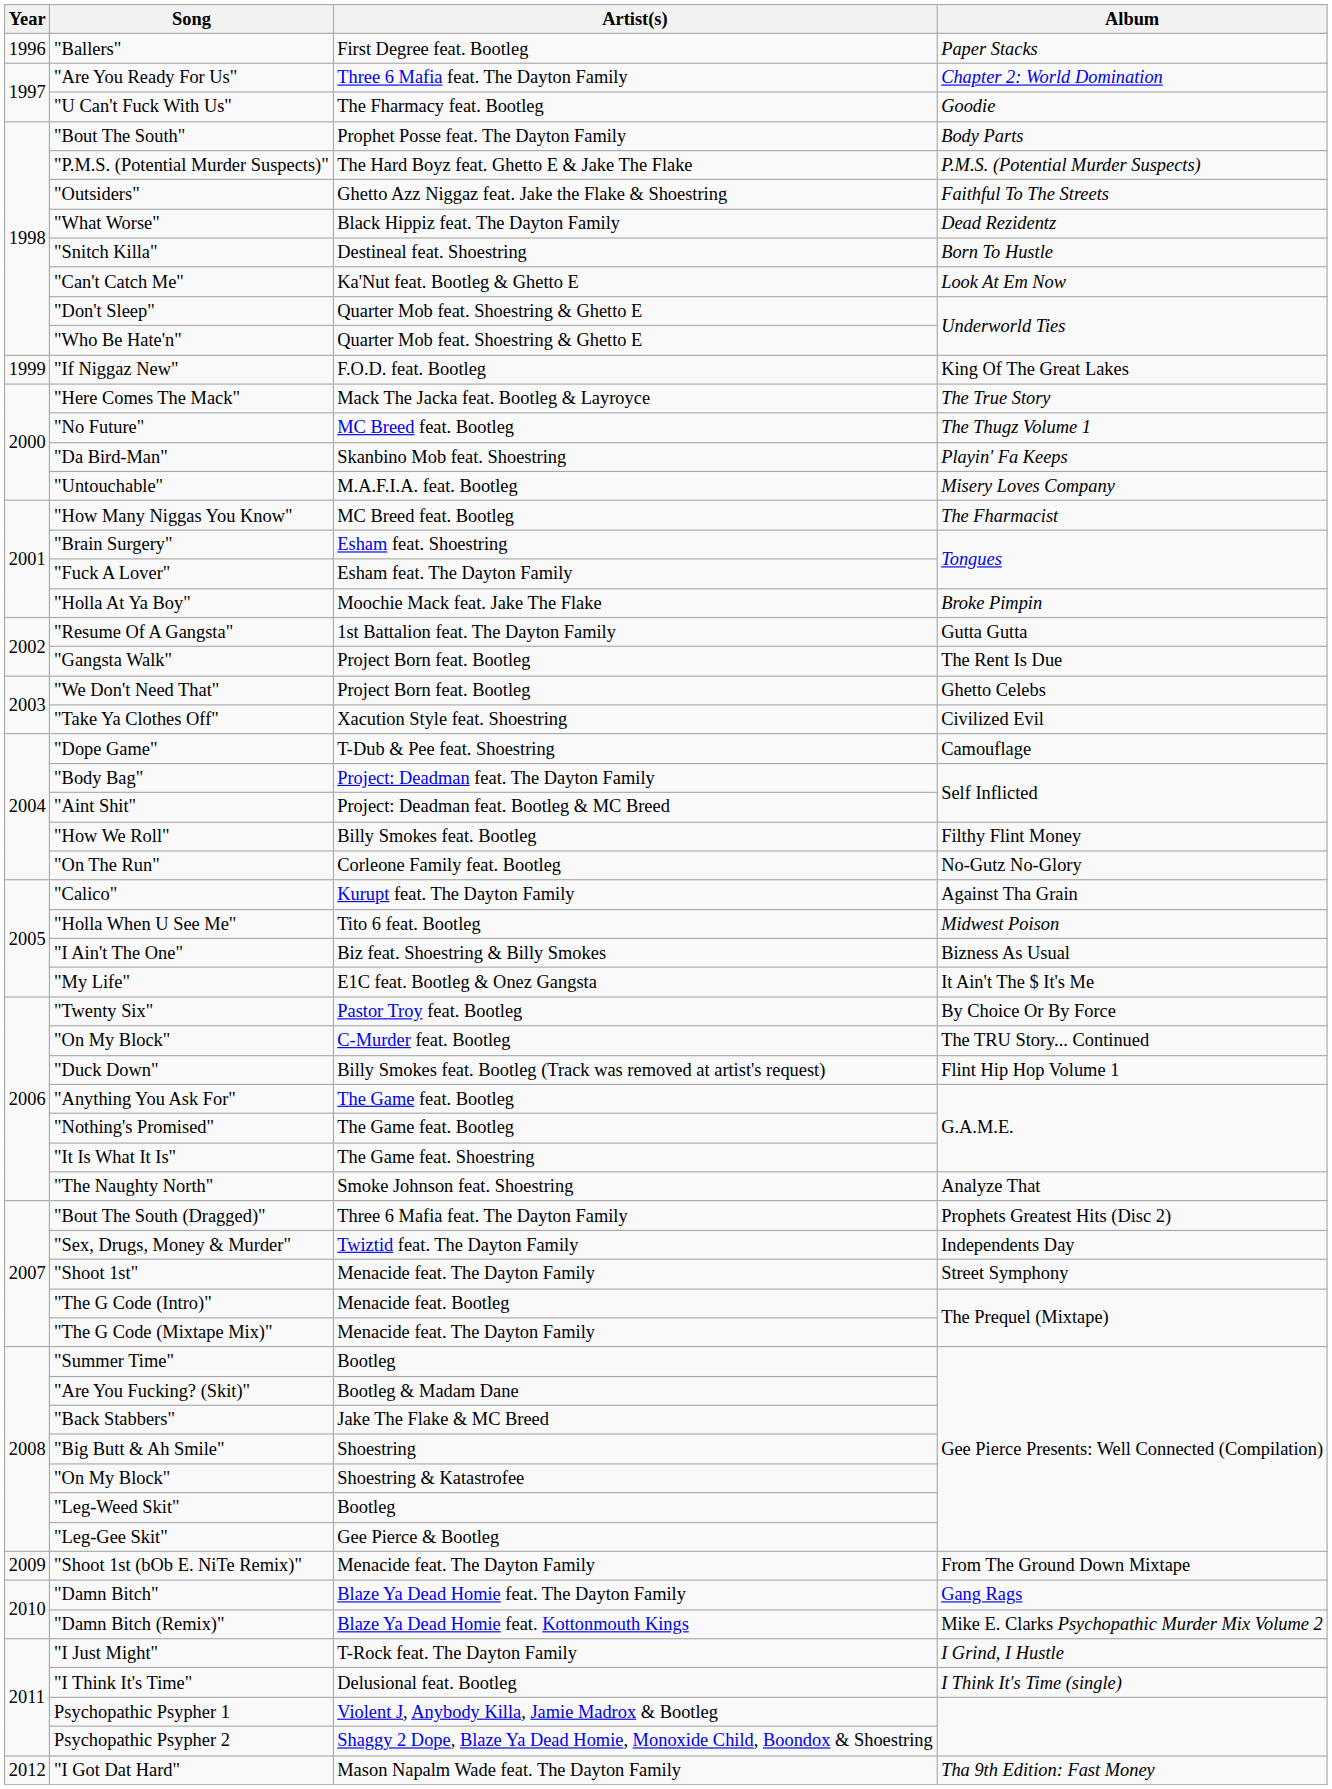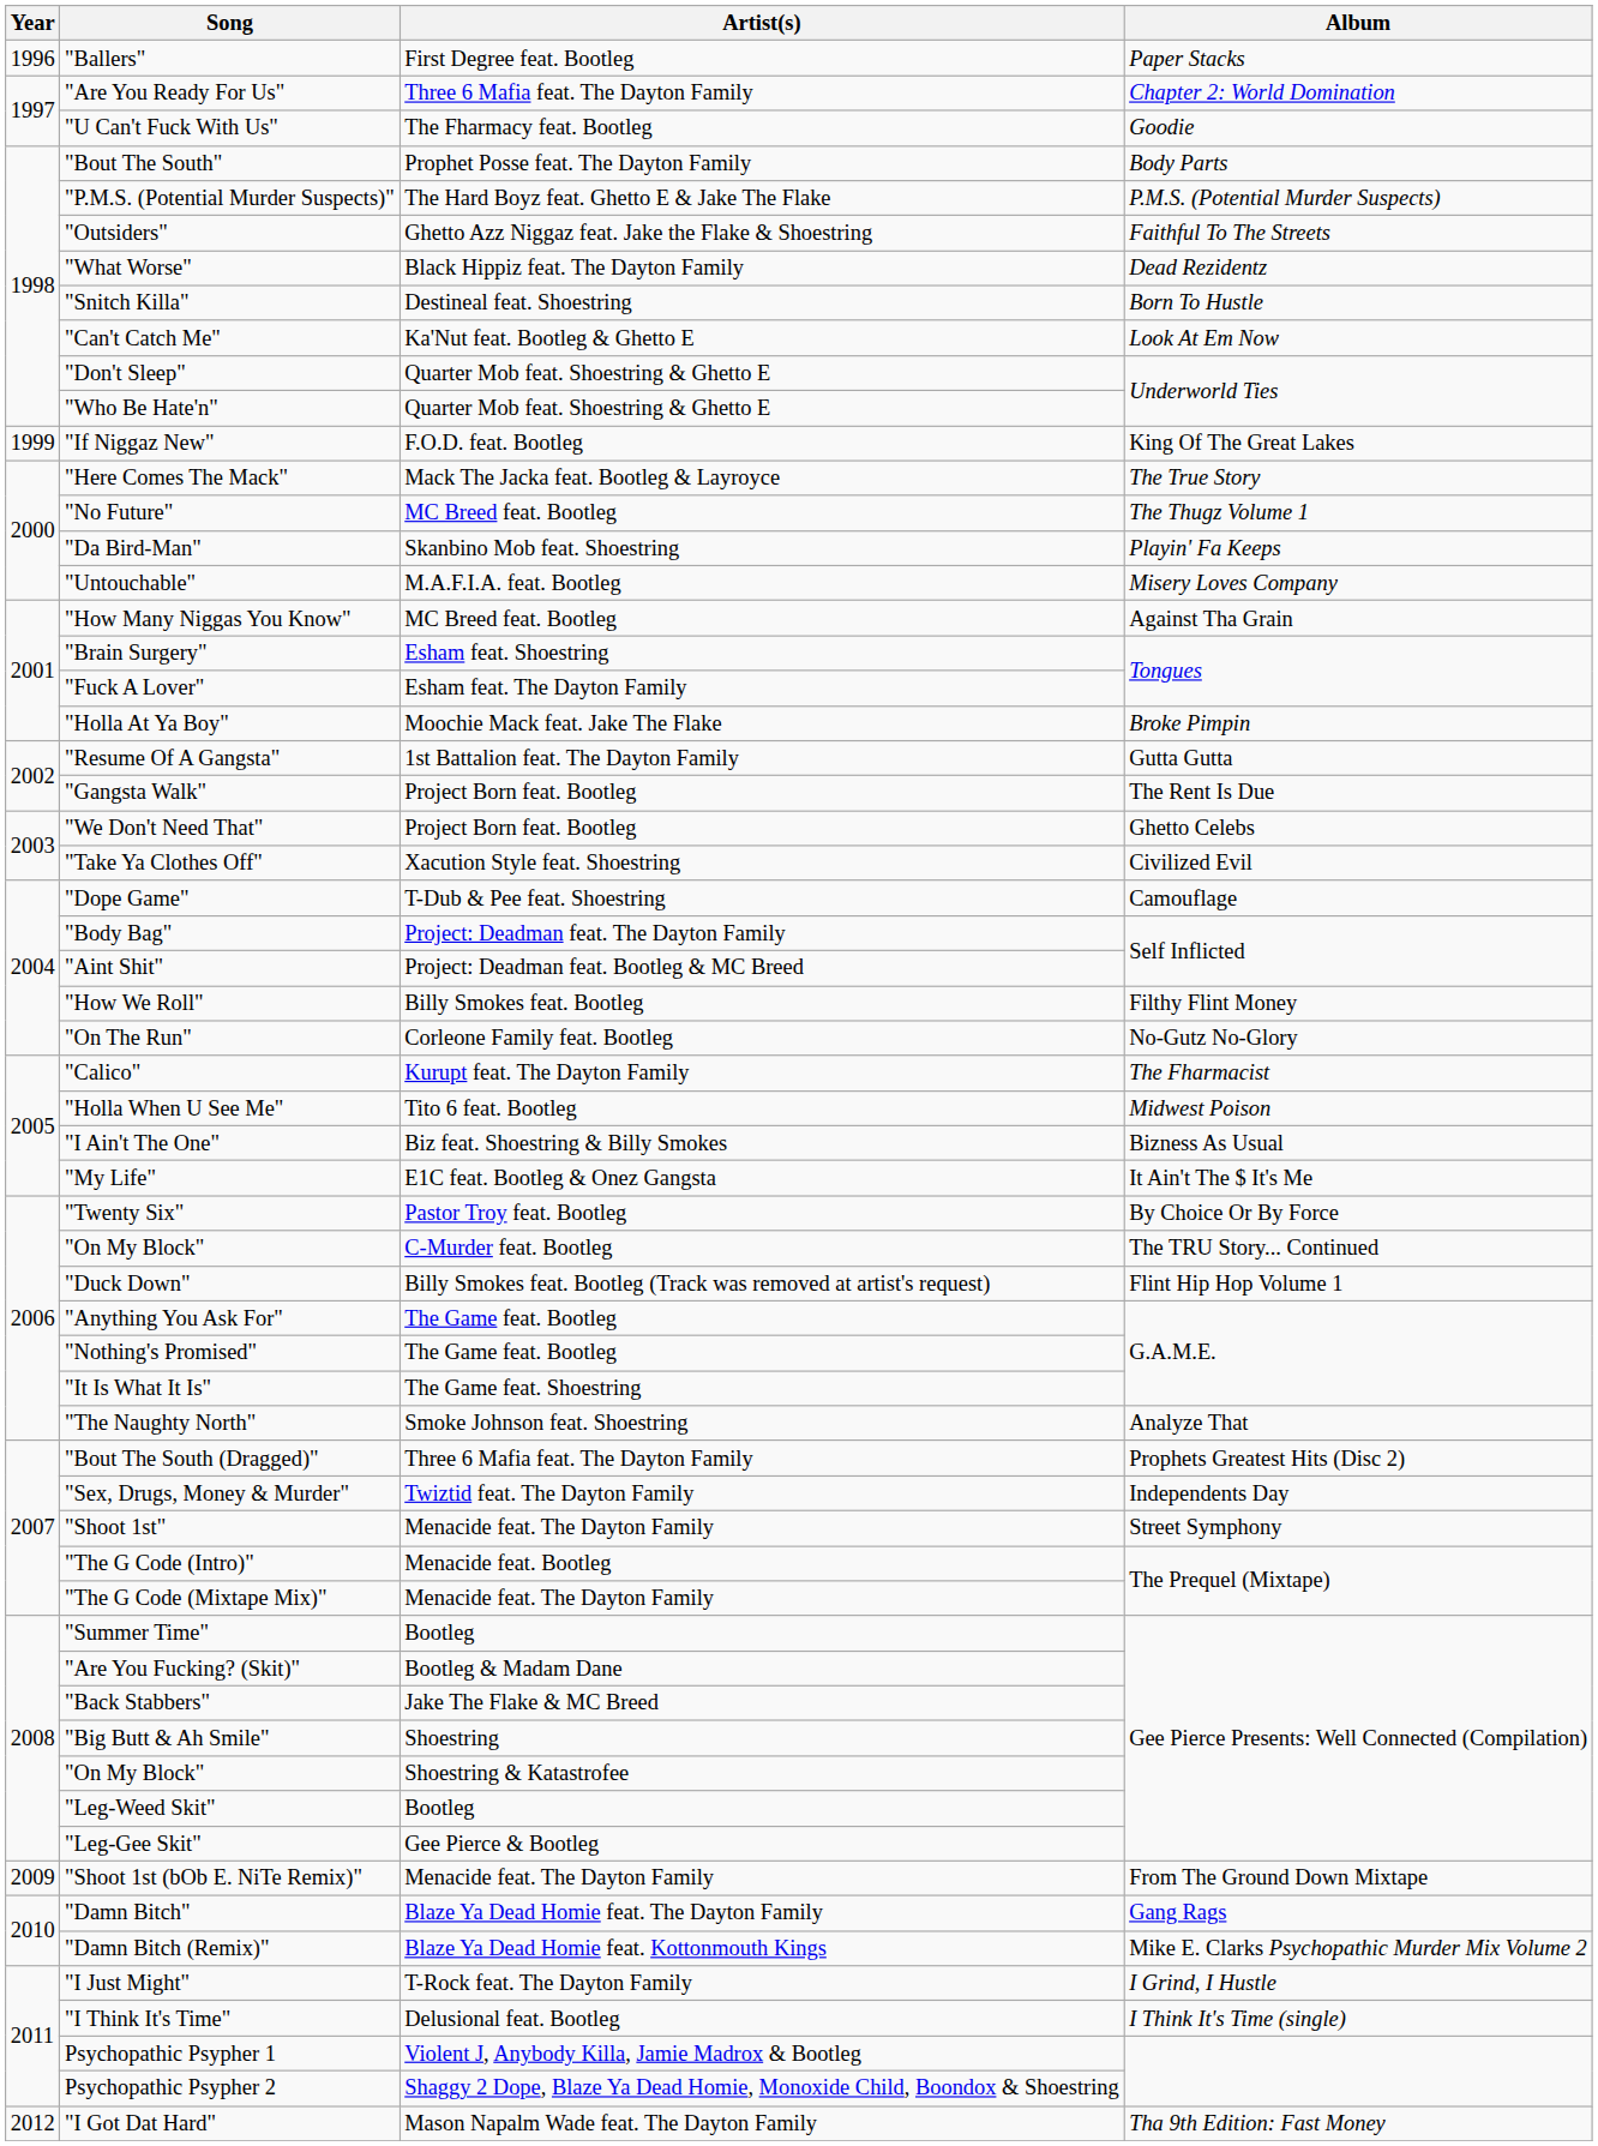 <table class="wikitable">
 <tr>
 <th>Year</th>
 <th>Song</th>
 <th>Artist(s)</th>
 <th>Album</th>
 </tr>
 <tr>
 <td rowspan="1">1996</td>
 <td align="left">"Ballers"</td>
 <td align="left">First Degree feat. Bootleg</td>
 <td align="left"><em>Paper Stacks</em></td>
 </tr>
 <tr>
 <td rowspan="2">1997</td>
 <td align="left">"Are You Ready For Us"</td>
 <td align="left"><a href='#'>Three 6 Mafia</a> feat. The Dayton Family</td>
 <td align="left"><em><a href='#'>Chapter 2: World Domination</a></em></td>
 </tr>
 <tr>
 <td align="left">"U Can't Fuck With Us"</td>
 <td align="left">The Fharmacy feat. Bootleg</td>
 <td align="left"><em>Goodie</em></td>
 </tr>
 <tr>
 <td rowspan="8">1998</td>
 <td align="left">"Bout The South"</td>
 <td align="left">Prophet Posse feat. The Dayton Family</td>
 <td align="left"><em>Body Parts</em></td>
 </tr>
 <tr>
 <td align="left">"P.M.S. (Potential Murder Suspects)"</td>
 <td align="left">The Hard Boyz feat. Ghetto E & Jake The Flake</td>
 <td align="left"><em>P.M.S. (Potential Murder Suspects)</em></td>
 </tr>
 <tr>
 <td align="left">"Outsiders"</td>
 <td align="left">Ghetto Azz Niggaz feat. Jake the Flake & Shoestring</td>
 <td align="left"><em>Faithful To The Streets</em></td>
 </tr>
 <tr>
 <td align="left">"What Worse"</td>
 <td align="left">Black Hippiz feat. The Dayton Family</td>
 <td align="left"><em>Dead Rezidentz</em></td>
 </tr>
 <tr>
 <td align="left">"Snitch Killa"</td>
 <td align="left">Destineal feat. Shoestring</td>
 <td align="left"><em>Born To Hustle</em></td>
 </tr>
 <tr>
 <td align="left">"Can't Catch Me"</td>
 <td align="left">Ka'Nut feat. Bootleg & Ghetto E</td>
 <td align="left"><em>Look At Em Now</em></td>
 </tr>
 <tr>
 <td align="left">"Don't Sleep"</td>
 <td align="left">Quarter Mob feat. Shoestring & Ghetto E</td>
 <td rowspan="2"><em>Underworld Ties</em></td>
 </tr>
 <tr>
 <td align="left">"Who Be Hate'n"</td>
 <td align="left">Quarter Mob feat. Shoestring & Ghetto E</td>
 </tr>
 <tr>
 <td rowspan="1">1999</td>
 <td align="left">"If Niggaz New"</td>
 <td align="left">F.O.D. feat. Bootleg</td>
 <td align="left"></em>King Of The Great Lakes<em></td>
 </tr>
 <tr>
 <td rowspan="4">2000</td>
 <td align="left">"Here Comes The Mack"</td>
 <td align="left">Mack The Jacka feat. Bootleg & Layroyce</td>
 <td align="left"><em>The True Story</em></td>
 </tr>
 <tr>
 <td align="left">"No Future"</td>
 <td align="left"><a href='#'>MC Breed</a> feat. Bootleg</td>
 <td align="left"><em>The Thugz Volume 1</em></td>
 </tr>
 <tr>
 <td align="left">"Da Bird-Man"</td>
 <td align="left">Skanbino Mob feat. Shoestring</td>
 <td align="left"><em>Playin' Fa Keeps</em></td>
 </tr>
 <tr>
 <td align="left">"Untouchable"</td>
 <td align="left">M.A.F.I.A. feat. Bootleg</td>
 <td align="left"><em>Misery Loves Company</em></td>
 </tr>
 <tr>
 <td rowspan="4">2001</td>
 <td align="left">"How Many Niggas You Know"</td>
 <td align="left">MC Breed feat. Bootleg</td>
-<td align="left"><em>The Fharmacist</em></td>
+<td align="left"></em>Against Tha Grain<em></td>
 </tr>
 <tr>
 <td align="left">"Brain Surgery"</td>
 <td align="left"><a href='#'>Esham</a> feat. Shoestring</td>
 <td rowspan="2"><em><a href='#'>Tongues</a></em></td>
 </tr>
 <tr>
 <td align="left">"Fuck A Lover"</td>
 <td align="left">Esham feat. The Dayton Family</td>
 </tr>
 <tr>
 <td align="left">"Holla At Ya Boy"</td>
 <td align="left">Moochie Mack feat. Jake The Flake</td>
 <td align="left"><em>Broke Pimpin<strong></td>
 </tr>
 <tr>
 <td rowspan="2">2002</td>
 <td align="left">"Resume Of A Gangsta"</td>
 <td align="left">1st Battalion feat. The Dayton Family</td>
 <td align="left"></em>Gutta Gutta<em></td>
 </tr>
 <tr>
 <td align="left">"Gangsta Walk"</td>
 <td align="left">Project Born feat. Bootleg</td>
 <td align="left"></em>The Rent Is Due<em></td>
 </tr>
 <tr>
 <td rowspan="2">2003</td>
 <td align="left">"We Don't Need That"</td>
 <td align="left">Project Born feat. Bootleg</td>
 <td align="left"></em>Ghetto Celebs<em></td>
 </tr>
 <tr>
 <td align="left">"Take Ya Clothes Off"</td>
 <td align="left">Xacution Style feat. Shoestring</td>
 <td align="left"></em>Civilized Evil<em></td>
 </tr>
 <tr>
 <td rowspan="5">2004</td>
 <td align="left">"Dope Game"</td>
 <td align="left">T-Dub & Pee feat. Shoestring</td>
 <td align="left"></em>Camouflage<em></td>
 </tr>
 <tr>
 <td align="left">"Body Bag"</td>
 <td align="left"><a href='#'>Project: Deadman</a> feat. The Dayton Family</td>
 <td rowspan="2"></em>Self Inflicted<em></td>
 </tr>
 <tr>
 <td align="left">"Aint Shit"</td>
 <td align="left">Project: Deadman feat. Bootleg & MC Breed</td>
 </tr>
 <tr>
 <td align="left">"How We Roll"</td>
 <td align="left">Billy Smokes feat. Bootleg</td>
 <td align="left"></em>Filthy Flint Money<em></td>
 </tr>
 <tr>
 <td align="left">"On The Run"</td>
 <td align="left">Corleone Family feat. Bootleg</td>
 <td align="left"></em>No-Gutz No-Glory<em></td>
 </tr>
 <tr>
 <td rowspan="4">2005</td>
 <td align="left">"Calico"</td>
 <td align="left"><a href='#'>Kurupt</a> feat. The Dayton Family</td>
-<td align="left"></em>Against Tha Grain<em></td>
+<td align="left"><em>The Fharmacist</em></td>
 </tr>
 <tr>
 <td align="left">"Holla When U See Me"</td>
 <td align="left">Tito 6 feat. Bootleg</td>
 <td align="left"><em>Midwest Poison</em></td>
 </tr>
 <tr>
 <td align="left">"I Ain't The One"</td>
 <td align="left">Biz feat. Shoestring & Billy Smokes</td>
 <td align="left"></em>Bizness As Usual<em></td>
 </tr>
 <tr>
 <td align="left">"My Life"</td>
 <td align="left">E1C feat. Bootleg & Onez Gangsta</td>
 <td align="left"></em>It Ain't The $ It's Me<em></td>
 </tr>
 <tr>
 <td rowspan="7">2006</td>
 <td align="left">"Twenty Six"</td>
 <td align="left"><a href='#'>Pastor Troy</a> feat. Bootleg</td>
 <td align="left"></em>By Choice Or By Force<em></td>
 </tr>
 <tr>
 <td align="left">"On My Block"</td>
 <td align="left"><a href='#'>C-Murder</a> feat. Bootleg</td>
 <td align="left"></em>The TRU Story... Continued<em></td>
 </tr>
 <tr>
 <td align="left">"Duck Down"</td>
 <td align="left">Billy Smokes feat. Bootleg (Track was removed at artist's request)</td>
 <td align="left"></em>Flint Hip Hop Volume 1<em></td>
 </tr>
 <tr>
 <td align="left">"Anything You Ask For"</td>
 <td align="left"><a href='#'>The Game</a> feat. Bootleg</td>
 <td rowspan="3"></em>G.A.M.E.<em></td>
 </tr>
 <tr>
 <td align="left">"Nothing's Promised"</td>
 <td align="left">The Game feat. Bootleg</td>
 </tr>
 <tr>
 <td align="left">"It Is What It Is"</td>
 <td align="left">The Game feat. Shoestring</td>
 </tr>
 <tr>
 <td align="left">"The Naughty North"</td>
 <td align="left">Smoke Johnson feat. Shoestring</td>
 <td align="left"></em>Analyze That<em></td>
 </tr>
 <tr>
 <td rowspan="5">2007</td>
 <td align="left">"Bout The South (Dragged)"</td>
 <td align="left">Three 6 Mafia feat. The Dayton Family</td>
 <td align="left"></em>Prophets Greatest Hits (Disc 2)<em></td>
 </tr>
 <tr>
 <td align="left">"Sex, Drugs, Money & Murder"</td>
 <td align="left"><a href='#'>Twiztid</a> feat. The Dayton Family</td>
 <td align="left"></em>Independents Day<em></td>
 </tr>
 <tr>
 <td align="left">"Shoot 1st"</td>
 <td align="left">Menacide feat. The Dayton Family</td>
 <td align="left"></em>Street Symphony<em></td>
 </tr>
 <tr>
 <td align="left">"The G Code (Intro)"</td>
 <td align="left">Menacide feat. Bootleg</td>
 <td rowspan="2"></em>The Prequel (Mixtape)<em></td>
 </tr>
 <tr>
 <td align="left">"The G Code (Mixtape Mix)"</td>
 <td align="left">Menacide feat. The Dayton Family</td>
 </tr>
 <tr>
 <td rowspan="7">2008</td>
 <td align="left">"Summer Time"</td>
 <td align="left">Bootleg</td>
 <td rowspan="7"></em>Gee Pierce Presents: Well Connected (Compilation)<em></td>
 </tr>
 <tr>
 <td align="left">"Are You Fucking? (Skit)"</td>
 <td align="left">Bootleg & Madam Dane</td>
 </tr>
 <tr>
 <td align="left">"Back Stabbers"</td>
 <td align="left">Jake The Flake & MC Breed</td>
 </tr>
 <tr>
 <td align="left">"Big Butt & Ah Smile"</td>
 <td align="left">Shoestring</td>
 </tr>
 <tr>
 <td align="left">"On My Block"</td>
 <td align="left">Shoestring & Katastrofee</td>
 </tr>
 <tr>
 <td align="left">"Leg-Weed Skit"</td>
 <td align="left">Bootleg</td>
 </tr>
 <tr>
 <td align="left">"Leg-Gee Skit"</td>
 <td align="left">Gee Pierce & Bootleg</td>
 </tr>
 <tr>
 <td rowspan="1">2009</td>
 <td align="left">"Shoot 1st (bOb E. NiTe Remix)"</td>
 <td align="left">Menacide feat. The Dayton Family</td>
 <td align="left"></em>From The Ground Down Mixtape<em></td>
 </tr>
 <tr>
 <td rowspan="2">2010</td>
 <td align="left">"Damn Bitch"</td>
 <td align="left"><a href='#'>Blaze Ya Dead Homie</a> feat. The Dayton Family</td>
 <td align="left"></em><a href='#'>Gang Rags</a><em></td>
 </tr>
 <tr>
 <td align="left">"Damn Bitch (Remix)"</td>
 <td align="left"><a href='#'>Blaze Ya Dead Homie</a> feat. <a href='#'>Kottonmouth Kings</a></td>
 <td align="left"></em>Mike E. Clark</strong>s <em>Psychopathic Murder Mix Volume 2</em></td>
 </tr>
 <tr>
 <td rowspan="4">2011</td>
 <td align="left">"I Just Might"</td>
 <td align="left">T-Rock feat. The Dayton Family</td>
 <td align="left"><em>I Grind, I Hustle</em></td>
 </tr>
 <tr>
 <td align="left">"I Think It's Time"</td>
 <td align="left">Delusional feat. Bootleg</td>
 <td align="left"><em>I Think It's Time (single)</em></td>
 </tr>
 <tr>
 <td>Psychopathic Psypher 1</td>
 <td><a href='#'>Violent J</a>, <a href='#'>Anybody Killa</a>, <a href='#'>Jamie Madrox</a> & Bootleg</td>
 </tr>
 <tr>
 <td>Psychopathic Psypher 2</td>
 <td><a href='#'>Shaggy 2 Dope</a>, <a href='#'>Blaze Ya Dead Homie</a>, <a href='#'>Monoxide Child</a>, <a href='#'>Boondox</a> & Shoestring</td>
 </tr>
 <tr>
 <td rowspan="1">2012</td>
 <td align="left">"I Got Dat Hard"</td>
 <td align="left">Mason Napalm Wade feat. The Dayton Family</td>
 <td align="left"><em>Tha 9th Edition: Fast Money</em></td>
 </tr>
 </table>
